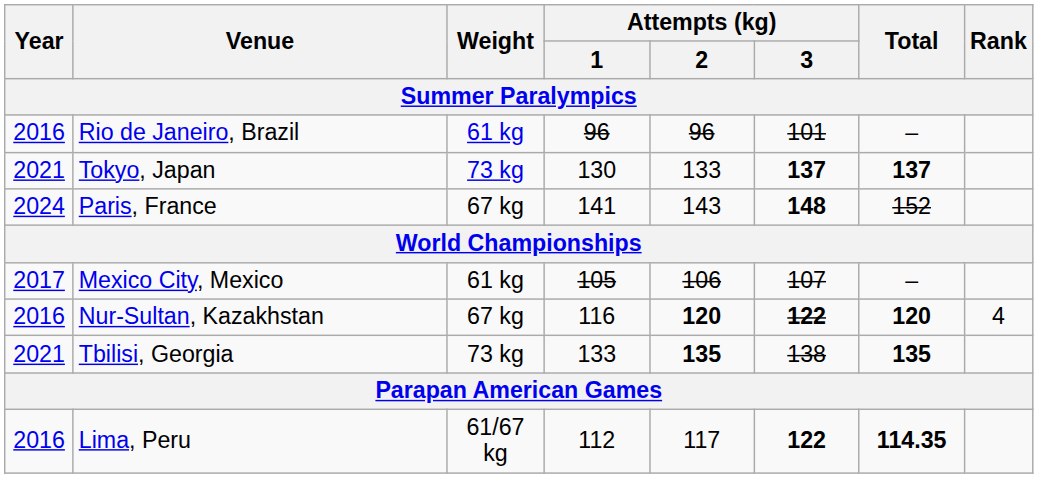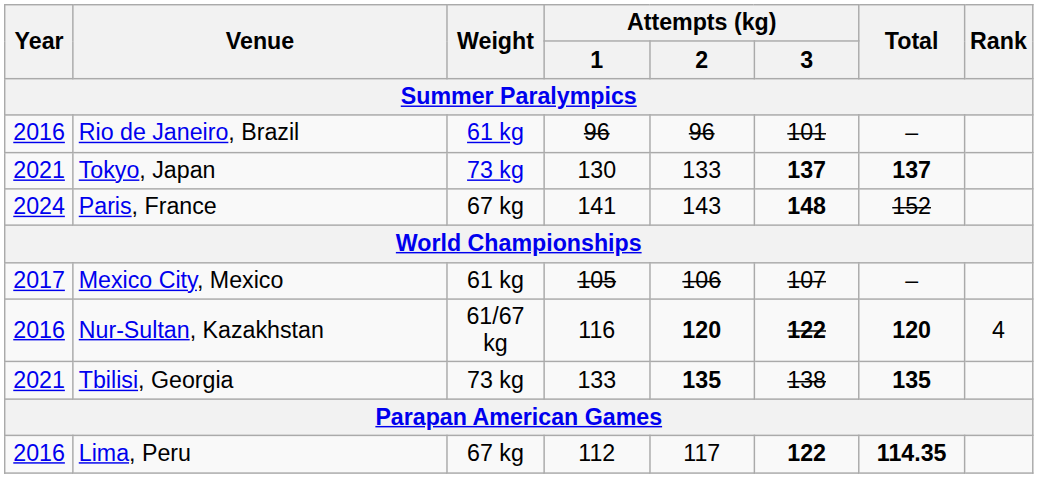 <table class = "wikitable" style="text-align:center;">
 <tr>
 <th rowspan=2 width=40>Year</th>
 <th rowspan=2 width=250>Venue</th>
 <th rowspan=2 width=60>Weight</th>
 <th colspan=3>Attempts (kg)</th>
 <th rowspan=2 width=65>Total</th>
 <th rowspan=2 width=40>Rank</th>
 </tr>
 <tr>
 <th width=65>1</th>
 <th width=65>2</th>
 <th width=65>3</th>
 </tr>
 <tr>
 <th colspan=13><a href='#'>Summer Paralympics</a></th>
 </tr>
 <tr>
 <td><a href='#'>2016</a></td>
 <td align=left><a href='#'>Rio de Janeiro</a>, Brazil</td>
 <td><a href='#'>61 kg</a></td>
 <td><s>96</s></td>
 <td><s>96</s></td>
 <td><s>101</s></td>
 <td>–</td>
 <td><strong></strong></td>
 </tr>
 <tr>
 <td><a href='#'>2021</a></td>
 <td align=left><a href='#'>Tokyo</a>, Japan</td>
 <td><a href='#'>73 kg</a></td>
 <td>130</td>
 <td>133</td>
 <td><strong>137</strong></td>
 <td><strong>137</strong></td>
 <td></td>
 </tr>
 <tr>
 <td><a href='#'>2024</a></td>
 <td align=left><a href='#'>Paris</a>, France</td>
 <td>67 kg</td>
 <td>141</td>
 <td>143</td>
 <td><strong>148</strong></td>
 <td><s>152</s></td>
 <td></td>
 </tr>
 <tr>
 <th colspan=13><a href='#'>World Championships</a></th>
 </tr>
 <tr>
 <td><a href='#'>2017</a></td>
 <td align=left><a href='#'>Mexico City</a>, Mexico</td>
 <td>61 kg</td>
 <td><s>105</s></td>
 <td><s>106</s></td>
 <td><s>107</s></td>
 <td>–</td>
 <td><strong></strong></td>
 </tr>
 <tr>
 <td><a href='#'>2016</a></td>
 <td align=left><a href='#'>Nur-Sultan</a>, Kazakhstan</td>
-<td>67 kg</td>
+<td>61/67 kg</td>
 <td>116</td>
 <td><strong>120</strong></td>
 <td><strong><s>122</s></strong></td>
 <td><strong>120</strong></td>
 <td>4</td>
 </tr>
 <tr>
 <td><a href='#'>2021</a></td>
 <td align=left><a href='#'>Tbilisi</a>, Georgia</td>
 <td>73 kg</td>
 <td>133</td>
 <td><strong>135</strong></td>
 <td><s>138</s></td>
 <td><strong>135</strong></td>
 <td></td>
 </tr>
 <tr>
 <th colspan=13><a href='#'>Parapan American Games</a></th>
 </tr>
 <tr>
 <td><a href='#'>2016</a></td>
 <td align=left><a href='#'>Lima</a>, Peru</td>
-<td>61/67 kg</td>
+<td>67 kg</td>
 <td>112</td>
 <td>117</td>
 <td><strong>122</strong></td>
 <td><strong>114.35</strong></td>
 <td></td>
 </tr>
 </table>
